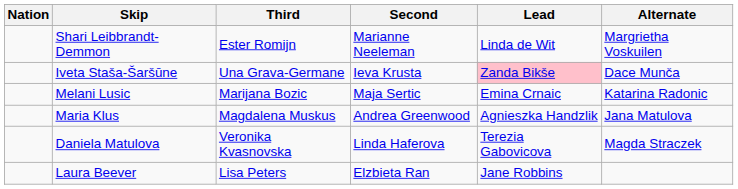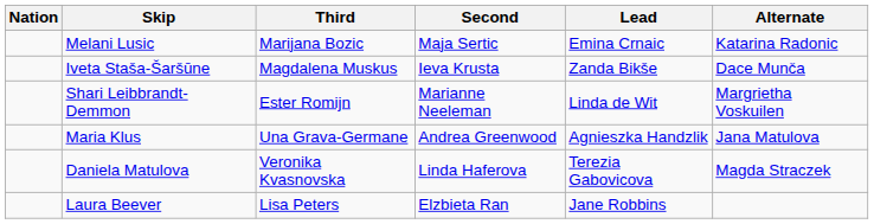 <table class="wikitable">
 <tr>
 <th>Nation</th>
 <th>Skip</th>
 <th>Third</th>
 <th>Second</th>
 <th>Lead</th>
 <th>Alternate</th>
 </tr>
 <tr>
 <td></td>
+<td><a href='#'>Melani Lusic</a></td>
+<td><a href='#'>Marijana Bozic</a></td>
+<td><a href='#'>Maja Sertic</a></td>
+<td><a href='#'>Emina Crnaic</a></td>
+<td><a href='#'>Katarina Radonic</a></td>
+</tr>
+<tr>
+<td></td>
+<td><a href='#'>Iveta Staša-Šaršūne</a></td>
+<td><a href='#'>Magdalena Muskus</a></td>
+<td><a href='#'>Ieva Krusta</a></td>
+<td><a href='#'>Zanda Bikše</a></td>
+<td><a href='#'>Dace Munča</a></td>
+</tr>
+<tr>
+<td></td>
 <td><a href='#'>Shari Leibbrandt-Demmon</a></td>
 <td><a href='#'>Ester Romijn</a></td>
 <td><a href='#'>Marianne Neeleman</a></td>
 <td><a href='#'>Linda de Wit</a></td>
 <td><a href='#'>Margrietha Voskuilen</a></td>
 </tr>
 <tr>
 <td></td>
-<td><a href='#'>Iveta Staša-Šaršūne</a></td>
+<td><a href='#'>Maria Klus</a></td>
 <td><a href='#'>Una Grava-Germane</a></td>
-<td><a href='#'>Ieva Krusta</a></td>
-<td style="background: pink;"><a href='#'>Zanda Bikše</a></td>
-<td><a href='#'>Dace Munča</a></td>
-</tr>
-<tr>
-<td></td>
-<td><a href='#'>Melani Lusic</a></td>
-<td><a href='#'>Marijana Bozic</a></td>
-<td><a href='#'>Maja Sertic</a></td>
-<td><a href='#'>Emina Crnaic</a></td>
-<td><a href='#'>Katarina Radonic</a></td>
-</tr>
-<tr>
-<td></td>
-<td><a href='#'>Maria Klus</a></td>
-<td><a href='#'>Magdalena Muskus</a></td>
 <td><a href='#'>Andrea Greenwood</a></td>
 <td><a href='#'>Agnieszka Handzlik</a></td>
 <td><a href='#'>Jana Matulova</a></td>
 </tr>
 <tr>
 <td></td>
 <td><a href='#'>Daniela Matulova</a></td>
 <td><a href='#'>Veronika Kvasnovska</a></td>
 <td><a href='#'>Linda Haferova</a></td>
 <td><a href='#'>Terezia Gabovicova</a></td>
 <td><a href='#'>Magda Straczek</a></td>
 </tr>
 <tr>
 <td></td>
 <td><a href='#'>Laura Beever</a></td>
 <td><a href='#'>Lisa Peters</a></td>
 <td><a href='#'>Elzbieta Ran</a></td>
 <td><a href='#'>Jane Robbins</a></td>
 <td></td>
 </tr>
 </table>
